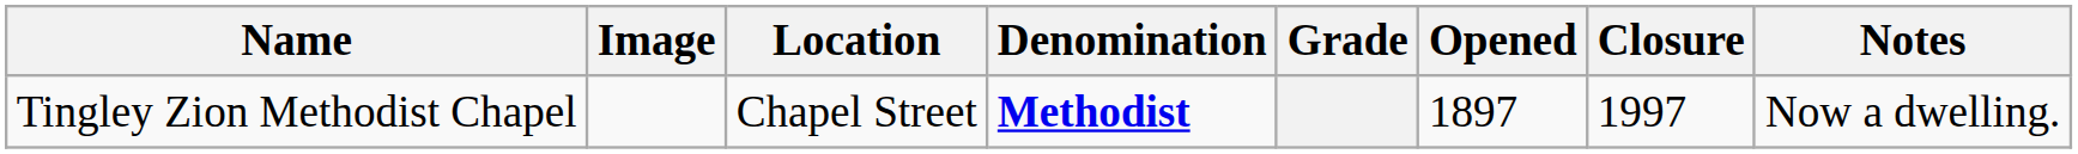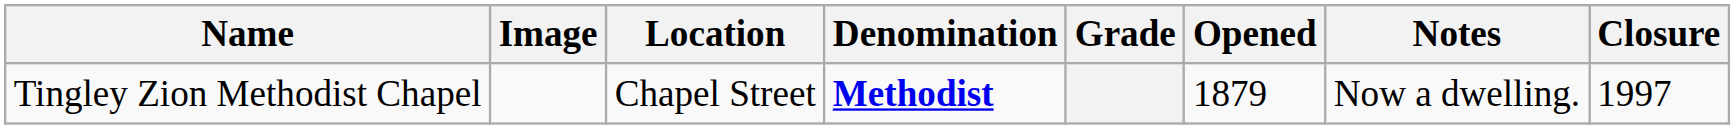 <table class="wikitable sortable">
 <tr>
 <th>Name</th>
 <th class="unsortable">Image</th>
 <th>Location</th>
 <th>Denomination</th>
 <th>Grade</th>
 <th>Opened</th>
+<th class="unsortable">Notes</th>
 <th>Closure</th>
-<th class="unsortable">Notes</th>
 </tr>
 <tr>
 <td>Tingley Zion Methodist Chapel</td>
 <td></td>
 <td>Chapel Street</td>
 <td><strong><a href='#'>Methodist</a></strong></td>
 <th></th>
-<td>1897</td>
+<td>1879</td>
+<td>Now a dwelling.</td>
 <td>1997</td>
-<td>Now a dwelling.</td>
 </tr>
 </table>
